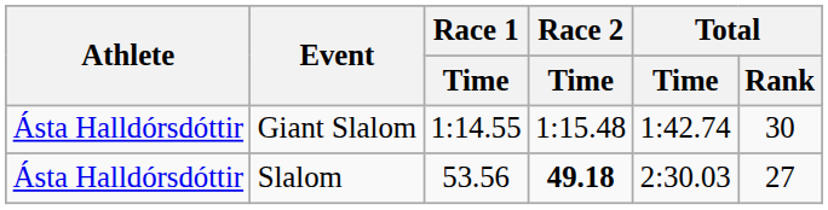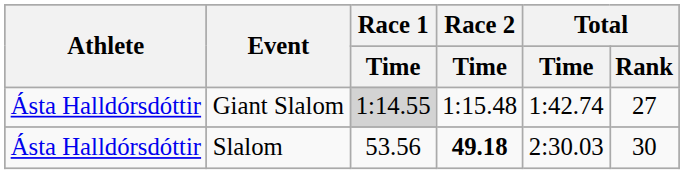 <table class="wikitable" style="font-size:90%">
 <tr>
 <th rowspan="2">Athlete</th>
 <th rowspan="2">Event</th>
 <th>Race 1</th>
 <th>Race 2</th>
 <th colspan="2">Total</th>
 </tr>
 <tr>
 <th>Time</th>
 <th>Time</th>
 <th>Time</th>
 <th>Rank</th>
 </tr>
 <tr>
 <td><a href='#'>Ásta Halldórsdóttir</a></td>
 <td>Giant Slalom</td>
-<td align="center">1:14.55</td>
+<td align="center" style="background: lightgrey;">1:14.55</td>
 <td align="center">1:15.48</td>
 <td align="center">1:42.74</td>
-<td align="center">30</td>
+<td align="center">27</td>
 </tr>
 <tr>
 <td><a href='#'>Ásta Halldórsdóttir</a></td>
 <td>Slalom</td>
 <td align="center">53.56</td>
 <td align="center"><strong>49.18</strong></td>
 <td align="center">2:30.03</td>
-<td align="center">27</td>
+<td align="center">30</td>
 </tr>
 </table>
